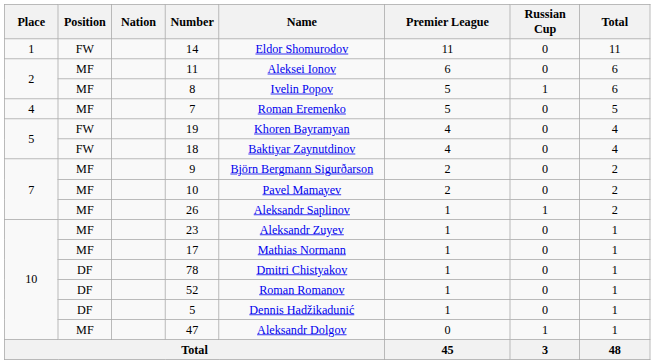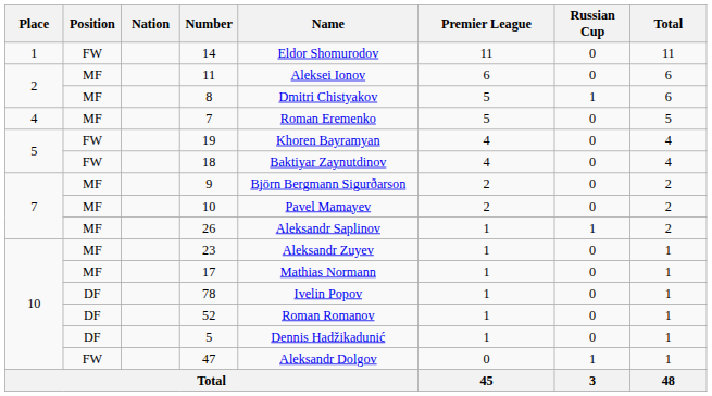 <table class="wikitable" style="font-size: 95%; text-align: center;">
 <tr>
 <th width=60>Place</th>
 <th width=60>Position</th>
 <th width=60>Nation</th>
 <th width=60>Number</th>
 <th width=200>Name</th>
 <th width=150>Premier League</th>
 <th width=80>Russian Cup</th>
 <th width=80>Total</th>
 </tr>
 <tr>
 <td>1</td>
 <td>FW</td>
 <td></td>
 <td>14</td>
 <td><a href='#'>Eldor Shomurodov</a></td>
 <td>11</td>
 <td>0</td>
 <td>11</td>
 </tr>
 <tr>
 <td rowspan="2">2</td>
 <td>MF</td>
 <td></td>
 <td>11</td>
 <td><a href='#'>Aleksei Ionov</a></td>
 <td>6</td>
 <td>0</td>
 <td>6</td>
 </tr>
 <tr>
 <td>MF</td>
 <td></td>
 <td>8</td>
-<td><a href='#'>Ivelin Popov</a></td>
+<td><a href='#'>Dmitri Chistyakov</a></td>
 <td>5</td>
 <td>1</td>
 <td>6</td>
 </tr>
 <tr>
 <td>4</td>
 <td>MF</td>
 <td></td>
 <td>7</td>
 <td><a href='#'>Roman Eremenko</a></td>
 <td>5</td>
 <td>0</td>
 <td>5</td>
 </tr>
 <tr>
 <td rowspan="2">5</td>
 <td>FW</td>
 <td></td>
 <td>19</td>
 <td><a href='#'>Khoren Bayramyan</a></td>
 <td>4</td>
 <td>0</td>
 <td>4</td>
 </tr>
 <tr>
 <td>FW</td>
 <td></td>
 <td>18</td>
 <td><a href='#'>Baktiyar Zaynutdinov</a></td>
 <td>4</td>
 <td>0</td>
 <td>4</td>
 </tr>
 <tr>
 <td rowspan="3">7</td>
 <td>MF</td>
 <td></td>
 <td>9</td>
 <td><a href='#'>Björn Bergmann Sigurðarson</a></td>
 <td>2</td>
 <td>0</td>
 <td>2</td>
 </tr>
 <tr>
 <td>MF</td>
 <td></td>
 <td>10</td>
 <td><a href='#'>Pavel Mamayev</a></td>
 <td>2</td>
 <td>0</td>
 <td>2</td>
 </tr>
 <tr>
 <td>MF</td>
 <td></td>
 <td>26</td>
 <td><a href='#'>Aleksandr Saplinov</a></td>
 <td>1</td>
 <td>1</td>
 <td>2</td>
 </tr>
 <tr>
 <td rowspan="6">10</td>
 <td>MF</td>
 <td></td>
 <td>23</td>
 <td><a href='#'>Aleksandr Zuyev</a></td>
 <td>1</td>
 <td>0</td>
 <td>1</td>
 </tr>
 <tr>
 <td>MF</td>
 <td></td>
 <td>17</td>
 <td><a href='#'>Mathias Normann</a></td>
 <td>1</td>
 <td>0</td>
 <td>1</td>
 </tr>
 <tr>
 <td>DF</td>
 <td></td>
 <td>78</td>
-<td><a href='#'>Dmitri Chistyakov</a></td>
+<td><a href='#'>Ivelin Popov</a></td>
 <td>1</td>
 <td>0</td>
 <td>1</td>
 </tr>
 <tr>
 <td>DF</td>
 <td></td>
 <td>52</td>
 <td><a href='#'>Roman Romanov</a></td>
 <td>1</td>
 <td>0</td>
 <td>1</td>
 </tr>
 <tr>
 <td>DF</td>
 <td></td>
 <td>5</td>
 <td><a href='#'>Dennis Hadžikadunić</a></td>
 <td>1</td>
 <td>0</td>
 <td>1</td>
 </tr>
 <tr>
-<td>MF</td>
+<td>FW</td>
 <td></td>
 <td>47</td>
 <td><a href='#'>Aleksandr Dolgov</a></td>
 <td>0</td>
 <td>1</td>
 <td>1</td>
 </tr>
 <tr>
 <th colspan=5>Total</th>
 <th>45</th>
 <th>3</th>
 <th>48</th>
 </tr>
 </table>
